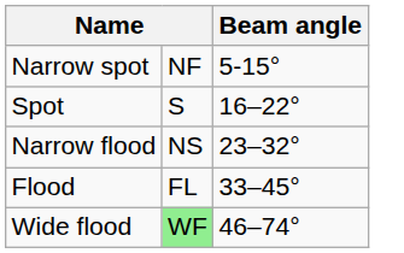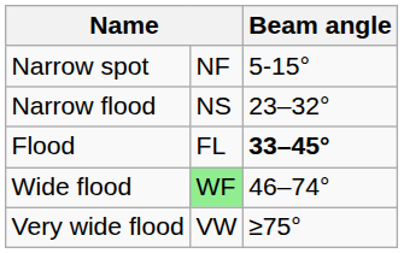 <table class="wikitable">
 <tr>
 <th colspan=2>Name</th>
 <th>Beam angle</th>
 </tr>
 <tr>
 <td>Narrow spot</td>
 <td>NF</td>
 <td>5-15°</td>
 </tr>
 <tr>
-<td>Spot</td>
-<td>S</td>
-<td>16–22°</td>
-</tr>
-<tr>
 <td>Narrow flood</td>
 <td>NS</td>
 <td>23–32°</td>
 </tr>
 <tr>
 <td>Flood</td>
 <td>FL</td>
-<td>33–45°</td>
+<td><strong>33–45°</strong></td>
 </tr>
 <tr>
 <td>Wide flood</td>
 <td style="background: lightgreen;">WF</td>
 <td>46–74°</td>
 </tr>
+<tr>
+<td>Very wide flood</td>
+<td>VW</td>
+<td>≥75°</td>
+</tr>
 </table>
